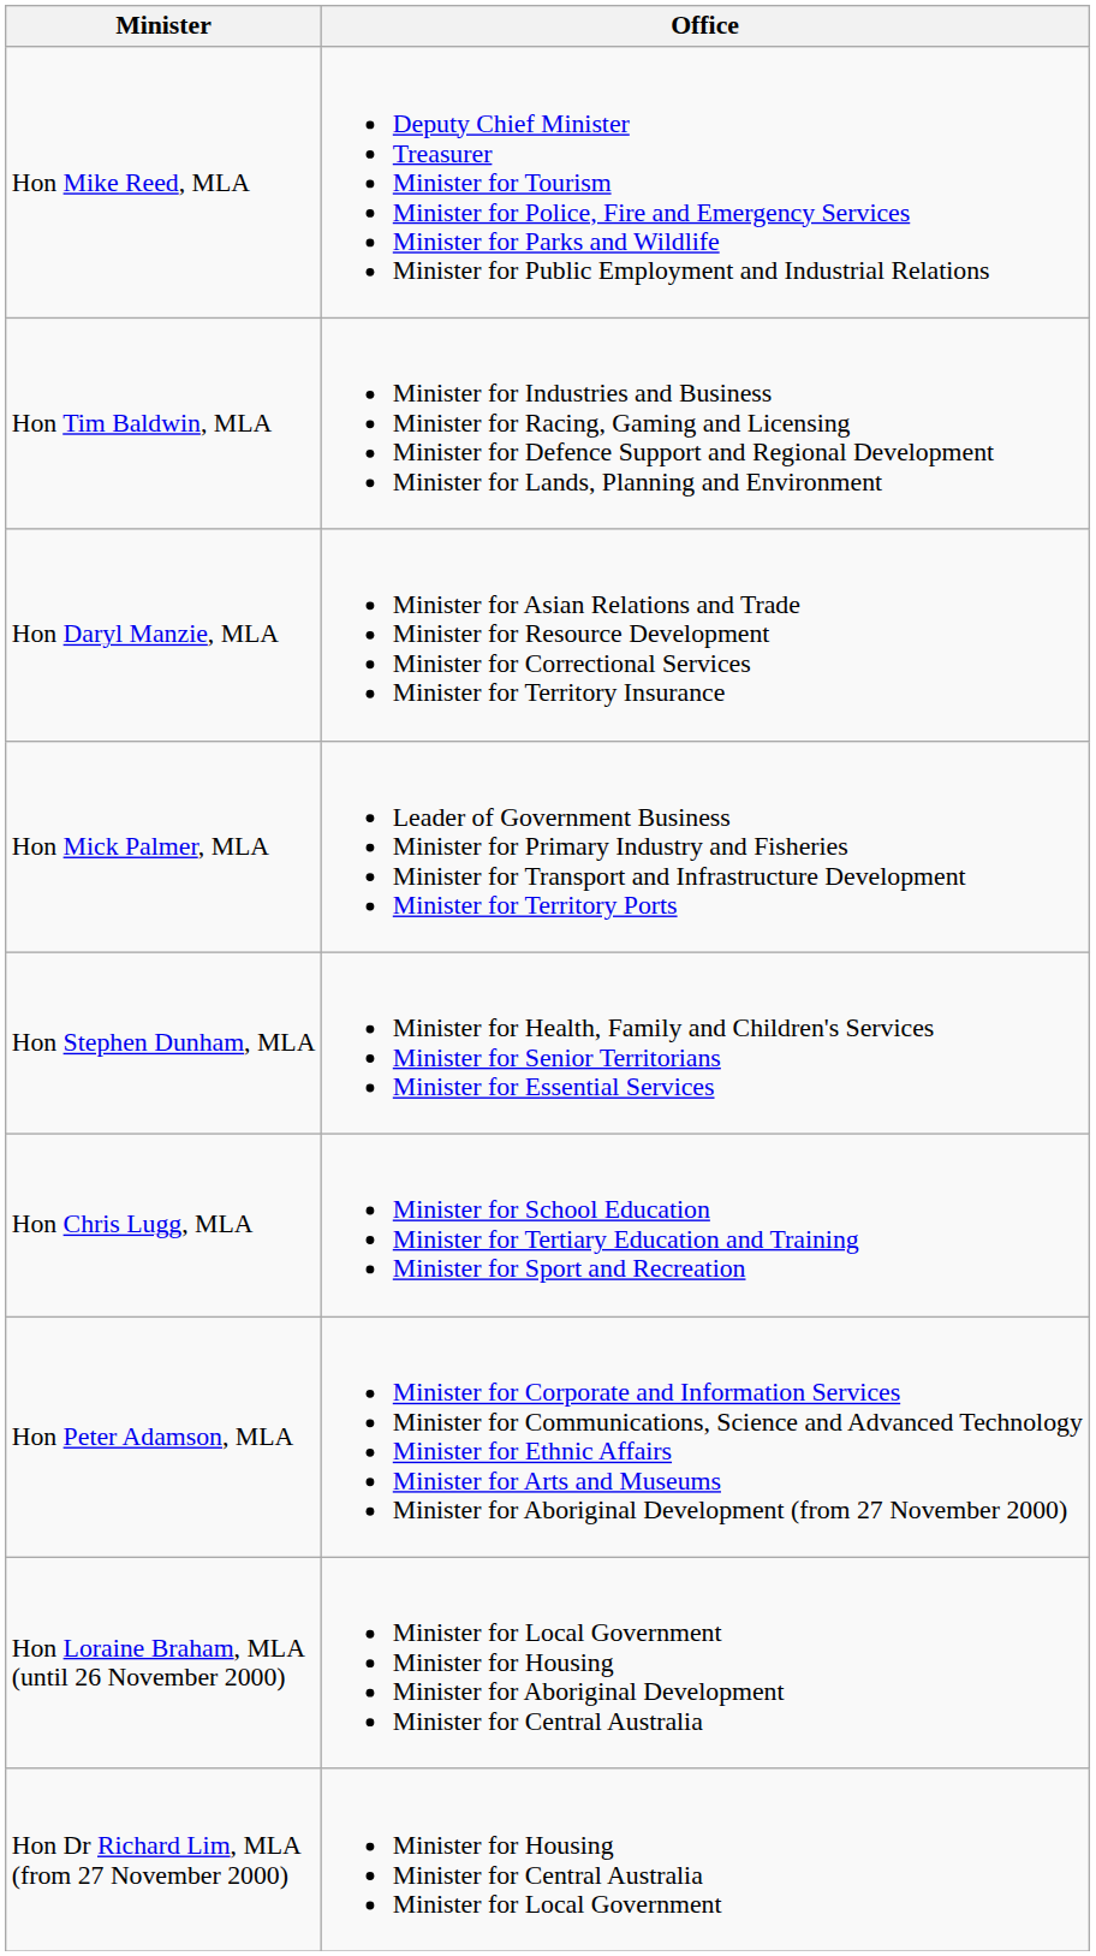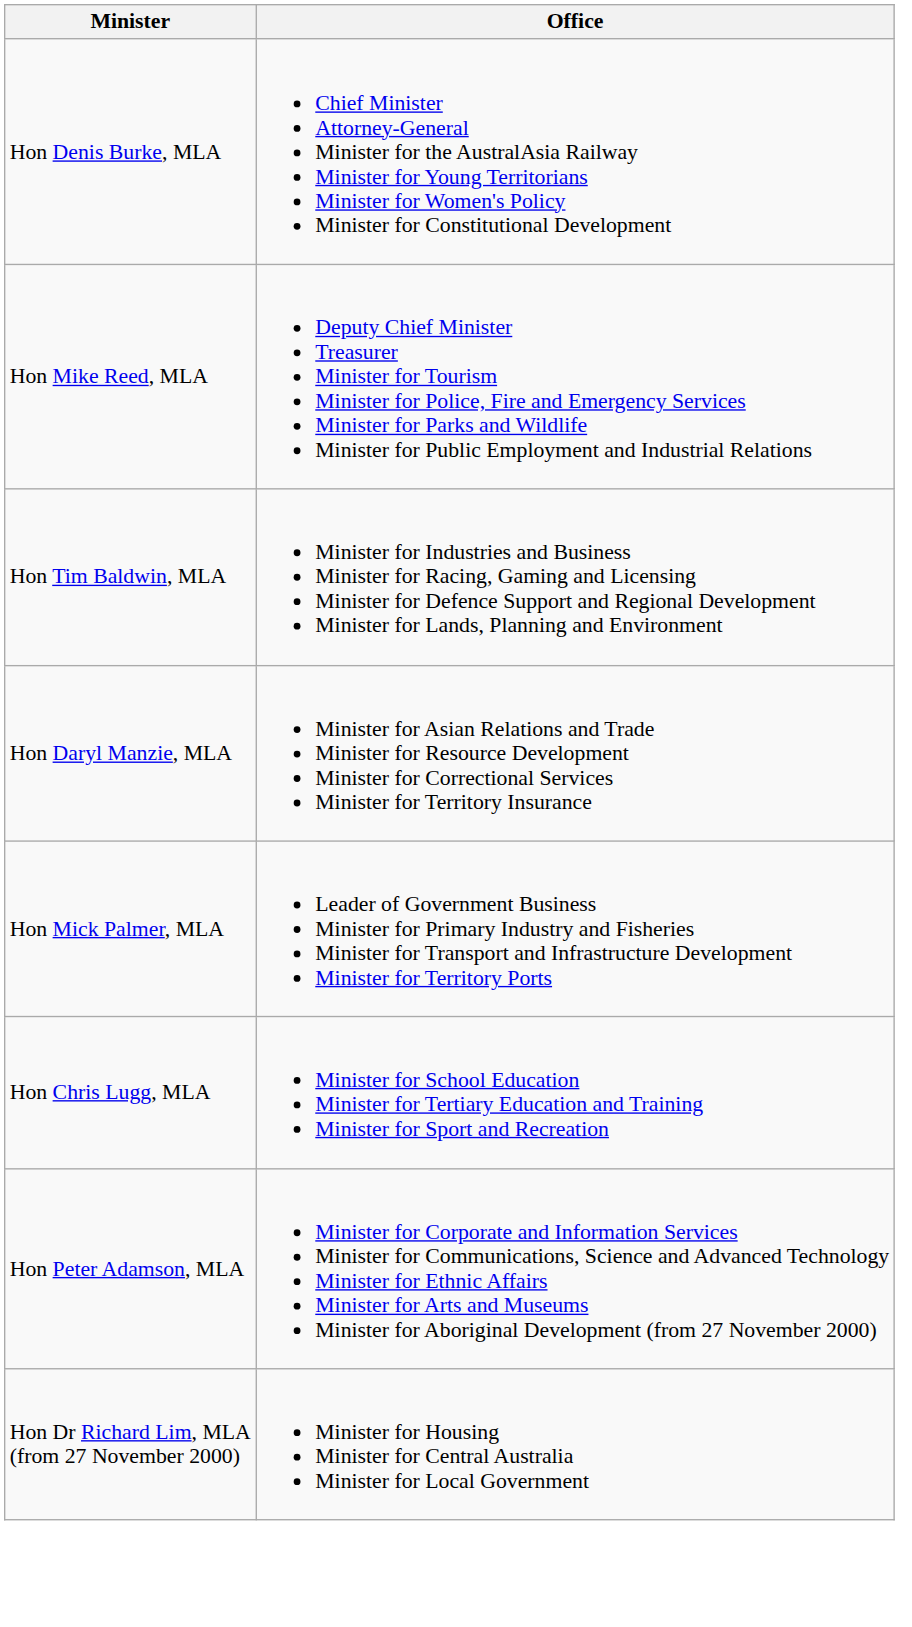 <table class="wikitable">
 <tr>
 <th>Minister</th>
 <th>Office</th>
+</tr>
+<tr>
+<td>Hon <a href='#'>Denis Burke</a>, MLA</td>
+<td><br><ul><li><a href='#'>Chief Minister</a></li><li><a href='#'>Attorney-General</a></li><li>Minister for the AustralAsia Railway</li><li><a href='#'>Minister for Young Territorians</a></li><li><a href='#'>Minister for Women's Policy</a></li><li>Minister for Constitutional Development</li></ul></td>
 </tr>
 <tr>
 <td>Hon <a href='#'>Mike Reed</a>, MLA</td>
 <td><br><ul><li><a href='#'>Deputy Chief Minister</a></li><li><a href='#'>Treasurer</a></li><li><a href='#'>Minister for Tourism</a></li><li><a href='#'>Minister for Police, Fire and Emergency Services</a></li><li><a href='#'>Minister for Parks and Wildlife</a></li><li>Minister for Public Employment and Industrial Relations</li></ul></td>
 </tr>
 <tr>
 <td>Hon <a href='#'>Tim Baldwin</a>, MLA</td>
 <td><br><ul><li>Minister for Industries and Business</li><li>Minister for Racing, Gaming and Licensing</li><li>Minister for Defence Support and Regional Development</li><li>Minister for Lands, Planning and Environment</li></ul></td>
 </tr>
 <tr>
 <td>Hon <a href='#'>Daryl Manzie</a>, MLA</td>
 <td><br><ul><li>Minister for Asian Relations and Trade</li><li>Minister for Resource Development</li><li>Minister for Correctional Services</li><li>Minister for Territory Insurance</li></ul></td>
 </tr>
 <tr>
 <td>Hon <a href='#'>Mick Palmer</a>, MLA</td>
 <td><br><ul><li>Leader of Government Business</li><li>Minister for Primary Industry and Fisheries</li><li>Minister for Transport and Infrastructure Development</li><li><a href='#'>Minister for Territory Ports</a></li></ul></td>
 </tr>
 <tr>
-<td>Hon <a href='#'>Stephen Dunham</a>, MLA</td>
-<td><br><ul><li>Minister for Health, Family and Children's Services</li><li><a href='#'>Minister for Senior Territorians</a></li><li><a href='#'>Minister for Essential Services</a></li></ul></td>
-</tr>
-<tr>
 <td>Hon <a href='#'>Chris Lugg</a>, MLA</td>
 <td><br><ul><li><a href='#'>Minister for School Education</a></li><li><a href='#'>Minister for Tertiary Education and Training</a></li><li><a href='#'>Minister for Sport and Recreation</a></li></ul></td>
 </tr>
 <tr>
 <td>Hon <a href='#'>Peter Adamson</a>, MLA</td>
 <td><br><ul><li><a href='#'>Minister for Corporate and Information Services</a></li><li>Minister for Communications, Science and Advanced Technology</li><li><a href='#'>Minister for Ethnic Affairs</a></li><li><a href='#'>Minister for Arts and Museums</a></li><li>Minister for Aboriginal Development (from 27 November 2000)</li></ul></td>
 </tr>
 <tr>
-<td>Hon <a href='#'>Loraine Braham</a>, MLA<br>(until 26 November 2000)</td>
-<td><br><ul><li>Minister for Local Government</li><li>Minister for Housing</li><li>Minister for Aboriginal Development</li><li>Minister for Central Australia</li></ul></td>
-</tr>
-<tr>
 <td>Hon Dr <a href='#'>Richard Lim</a>, MLA<br>(from 27 November 2000)</td>
 <td><br><ul><li>Minister for Housing</li><li>Minister for Central Australia</li><li>Minister for Local Government</li></ul></td>
 </tr>
 </table>
